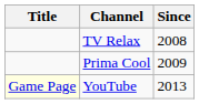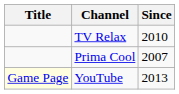 <table class="wikitable">
 <tr>
 <th>Title</th>
 <th>Channel</th>
 <th>Since</th>
 </tr>
 <tr>
 <td><em></em></td>
 <td><a href='#'>TV Relax</a></td>
-<td>2008</td>
+<td>2010</td>
 </tr>
 <tr>
 <td><em></em></td>
 <td><a href='#'>Prima Cool</a></td>
-<td>2009</td>
+<td>2007</td>
 </tr>
 <tr>
 <td style="background: lightyellow;"><a href='#'>Game Page</a></td>
 <td><a href='#'>YouTube</a></td>
 <td>2013</td>
 </tr>
 </table>
